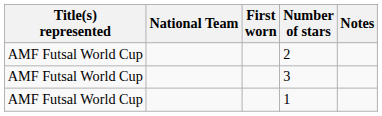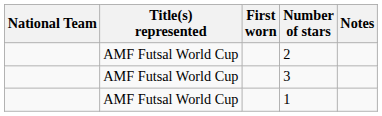 <table class="wikitable sortable">
 <tr>
+<th>National Team</th>
 <th>Title(s)<br>represented</th>
-<th>National Team</th>
 <th>First<br>worn</th>
 <th>Number<br>of stars</th>
 <th class="unsortable">Notes</th>
 </tr>
 <tr ->
+<td></td>
 <td>AMF Futsal World Cup</td>
-<td></td>
 <td></td>
 <td>2</td>
 <td></td>
 </tr>
 <tr ->
+<td></td>
 <td>AMF Futsal World Cup</td>
-<td></td>
 <td></td>
 <td>3</td>
 <td></td>
 </tr>
 <tr ->
+<td></td>
 <td>AMF Futsal World Cup</td>
-<td></td>
 <td></td>
 <td>1</td>
 <td></td>
 </tr>
 </table>
